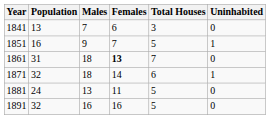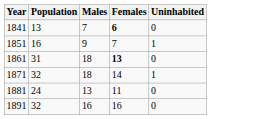 <table class="wikitable">
 <tr>
 <th>Year</th>
 <th>Population</th>
 <th>Males</th>
 <th>Females</th>
-<th>Total Houses</th>
 <th>Uninhabited</th>
 </tr>
 <tr>
 <td>1841</td>
 <td>13</td>
 <td>7</td>
-<td>6</td>
-<td>3</td>
+<td><strong>6</strong></td>
 <td>0</td>
 </tr>
 <tr>
 <td>1851</td>
 <td>16</td>
 <td>9</td>
 <td>7</td>
-<td>5</td>
 <td>1</td>
 </tr>
 <tr>
 <td>1861</td>
 <td>31</td>
 <td>18</td>
 <td><strong>13</strong></td>
-<td>7</td>
 <td>0</td>
 </tr>
 <tr>
 <td>1871</td>
 <td>32</td>
 <td>18</td>
 <td>14</td>
-<td>6</td>
 <td>1</td>
 </tr>
 <tr>
 <td>1881</td>
 <td>24</td>
 <td>13</td>
 <td>11</td>
-<td>5</td>
 <td>0</td>
 </tr>
 <tr>
 <td>1891</td>
 <td>32</td>
 <td>16</td>
 <td>16</td>
-<td>5</td>
 <td>0</td>
 </tr>
 </table>
